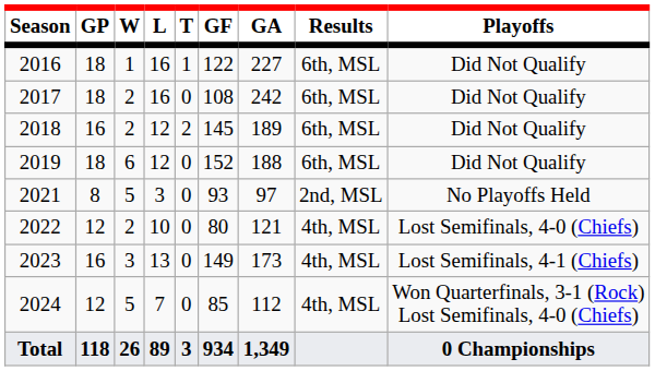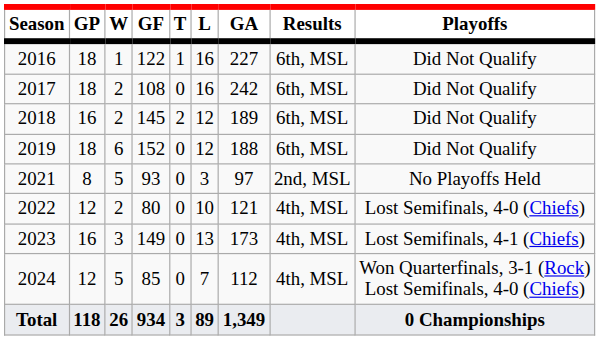 <table class="wikitable">
 <tr>
 <th style="background:#FFFFFF;border-top:red 5px solid;border-bottom:black 5px solid;">Season</th>
 <th style="background:#FFFFFF;border-top:red 5px solid;border-bottom:black 5px solid;">GP</th>
 <th style="background:#FFFFFF;border-top:red 5px solid;border-bottom:black 5px solid;">W</th>
+<th style="background:#FFFFFF;border-top:red 5px solid;border-bottom:black 5px solid;">GF</th>
+<th style="background:#FFFFFF;border-top:red 5px solid;border-bottom:black 5px solid;">T</th>
 <th style="background:#FFFFFF;border-top:red 5px solid;border-bottom:black 5px solid;">L</th>
-<th style="background:#FFFFFF;border-top:red 5px solid;border-bottom:black 5px solid;">T</th>
-<th style="background:#FFFFFF;border-top:red 5px solid;border-bottom:black 5px solid;">GF</th>
 <th style="background:#FFFFFF;border-top:red 5px solid;border-bottom:black 5px solid;">GA</th>
 <th style="background:#FFFFFF;border-top:red 5px solid;border-bottom:black 5px solid;">Results</th>
 <th style="background:#FFFFFF;border-top:red 5px solid;border-bottom:black 5px solid;">Playoffs</th>
 </tr>
 <tr align=center>
 <td>2016</td>
 <td>18</td>
 <td>1</td>
+<td>122</td>
+<td>1</td>
 <td>16</td>
-<td>1</td>
-<td>122</td>
 <td>227</td>
 <td>6th, MSL</td>
 <td>Did Not Qualify</td>
 </tr>
 <tr align=center>
 <td>2017</td>
 <td>18</td>
 <td>2</td>
+<td>108</td>
+<td>0</td>
 <td>16</td>
-<td>0</td>
-<td>108</td>
 <td>242</td>
 <td>6th, MSL</td>
 <td>Did Not Qualify</td>
 </tr>
 <tr align=center>
 <td>2018</td>
 <td>16</td>
 <td>2</td>
+<td>145</td>
+<td>2</td>
 <td>12</td>
-<td>2</td>
-<td>145</td>
 <td>189</td>
 <td>6th, MSL</td>
 <td>Did Not Qualify</td>
 </tr>
 <tr align=center>
 <td>2019</td>
 <td>18</td>
 <td>6</td>
+<td>152</td>
+<td>0</td>
 <td>12</td>
-<td>0</td>
-<td>152</td>
 <td>188</td>
 <td>6th, MSL</td>
 <td>Did Not Qualify</td>
 </tr>
 <tr align=center>
 <td>2021</td>
 <td>8</td>
 <td>5</td>
+<td>93</td>
+<td>0</td>
 <td>3</td>
-<td>0</td>
-<td>93</td>
 <td>97</td>
 <td>2nd, MSL</td>
 <td>No Playoffs Held</td>
 </tr>
 <tr align=center>
 <td>2022</td>
 <td>12</td>
 <td>2</td>
+<td>80</td>
+<td>0</td>
 <td>10</td>
-<td>0</td>
-<td>80</td>
 <td>121</td>
 <td>4th, MSL</td>
 <td>Lost Semifinals, 4-0 (<a href='#'>Chiefs</a>)</td>
 </tr>
 <tr align=center>
 <td>2023</td>
 <td>16</td>
 <td>3</td>
+<td>149</td>
+<td>0</td>
 <td>13</td>
-<td>0</td>
-<td>149</td>
 <td>173</td>
 <td>4th, MSL</td>
 <td>Lost Semifinals, 4-1 (<a href='#'>Chiefs</a>)</td>
 </tr>
 <tr align=center>
 <td>2024</td>
 <td>12</td>
 <td>5</td>
+<td>85</td>
+<td>0</td>
 <td>7</td>
-<td>0</td>
-<td>85</td>
 <td>112</td>
 <td>4th, MSL</td>
 <td>Won Quarterfinals, 3-1 (<a href='#'>Rock</a>)<br>Lost Semifinals, 4-0  (<a href='#'>Chiefs</a>)</td>
 </tr>
 <tr align=center bgcolor="EAECF0">
 <td><strong>Total</strong></td>
 <td><strong>118</strong></td>
 <td><strong>26</strong></td>
+<td><strong>934</strong></td>
+<td><strong>3</strong></td>
 <td><strong>89</strong></td>
-<td><strong>3</strong></td>
-<td><strong>934</strong></td>
 <td><strong>1,349</strong></td>
 <td></td>
 <td><strong>0 Championships</strong></td>
 </tr>
 </table>
